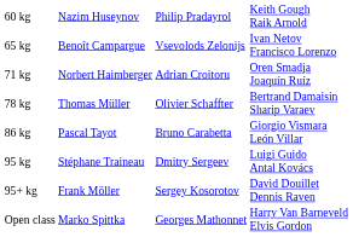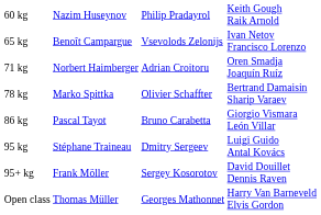 <table>
 <tr>
 <td>60 kg</td>
 <td> <a href='#'>Nazim Huseynov</a></td>
 <td> <a href='#'>Philip Pradayrol</a></td>
 <td> <a href='#'>Keith Gough</a> <br>  <a href='#'>Raik Arnold</a></td>
 </tr>
 <tr>
 <td>65 kg</td>
 <td> <a href='#'>Benoît Campargue</a></td>
 <td> <a href='#'>Vsevolods Zelonijs</a></td>
 <td> <a href='#'>Ivan Netov</a> <br>  <a href='#'>Francisco Lorenzo</a></td>
 </tr>
 <tr>
 <td>71 kg</td>
 <td> <a href='#'>Norbert Haimberger</a></td>
 <td> <a href='#'>Adrian Croitoru</a></td>
 <td> <a href='#'>Oren Smadja</a> <br>  <a href='#'>Joaquín Ruíz</a></td>
 </tr>
 <tr>
 <td>78 kg</td>
-<td> <a href='#'>Thomas Müller</a></td>
+<td> <a href='#'>Marko Spittka</a></td>
 <td> <a href='#'>Olivier Schaffter</a></td>
 <td> <a href='#'>Bertrand Damaisin</a> <br>  <a href='#'>Sharip Varaev</a></td>
 </tr>
 <tr>
 <td>86 kg</td>
 <td> <a href='#'>Pascal Tayot</a></td>
 <td> <a href='#'>Bruno Carabetta</a></td>
 <td> <a href='#'>Giorgio Vismara</a> <br>  <a href='#'>León Villar</a></td>
 </tr>
 <tr>
 <td>95 kg</td>
 <td> <a href='#'>Stéphane Traineau</a></td>
 <td> <a href='#'>Dmitry Sergeev</a></td>
 <td> <a href='#'>Luigi Guido</a> <br>  <a href='#'>Antal Kovács</a></td>
 </tr>
 <tr>
 <td>95+ kg</td>
 <td> <a href='#'>Frank Möller</a></td>
 <td> <a href='#'>Sergey Kosorotov</a></td>
 <td> <a href='#'>David Douillet</a> <br>  <a href='#'>Dennis Raven</a></td>
 </tr>
 <tr>
 <td>Open class</td>
-<td> <a href='#'>Marko Spittka</a></td>
+<td> <a href='#'>Thomas Müller</a></td>
 <td> <a href='#'>Georges Mathonnet</a></td>
 <td> <a href='#'>Harry Van Barneveld</a> <br>  <a href='#'>Elvis Gordon</a></td>
 </tr>
 </table>
